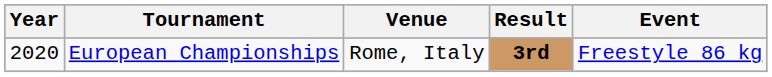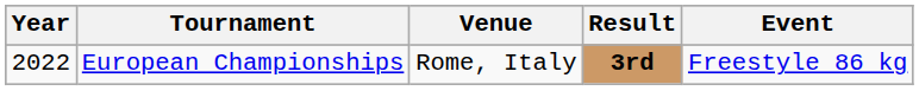 <table class="wikitable" style="font-size:95%;">
 <tr>
 <th>Year</th>
 <th>Tournament</th>
 <th>Venue</th>
 <th>Result</th>
 <th>Event</th>
 </tr>
 <tr>
-<td>2020</td>
+<td>2022</td>
 <td><a href='#'>European Championships</a></td>
 <td>Rome, Italy</td>
 <td align="center" bgcolor="cc9966"><strong>3rd</strong></td>
 <td><a href='#'>Freestyle 86 kg</a></td>
 </tr>
 </table>
